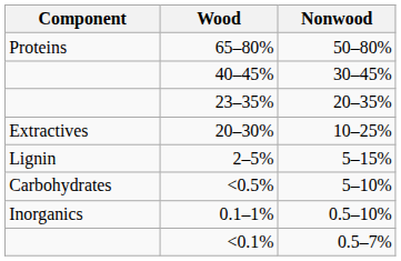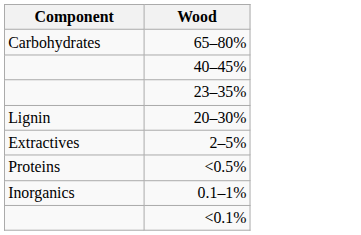 <table class="wikitable">
 <tr>
 <th scope="col" style="width:100pt;">Component</th>
 <th scope="col" style="width:75pt;">Wood</th>
-<th scope="col" style="width:75pt;">Nonwood</th>
 </tr>
 <tr>
-<td>Proteins</td>
+<td>Carbohydrates</td>
 <td style="text-align:right;">65–80%</td>
-<td style="text-align:right;">50–80%</td>
 </tr>
 <tr>
 <td><br></td>
 <td style="text-align:right;">40–45%</td>
-<td style="text-align:right;">30–45%</td>
 </tr>
 <tr>
 <td><br></td>
 <td style="text-align:right;">23–35%</td>
-<td style="text-align:right;">20–35%</td>
+</tr>
+<tr>
+<td>Lignin</td>
+<td style="text-align:right;">20–30%</td>
 </tr>
 <tr>
 <td>Extractives</td>
-<td style="text-align:right;">20–30%</td>
-<td style="text-align:right;">10–25%</td>
+<td style="text-align:right;">2–5%</td>
 </tr>
 <tr>
-<td>Lignin</td>
-<td style="text-align:right;">2–5%</td>
-<td style="text-align:right;">5–15%</td>
-</tr>
-<tr>
-<td>Carbohydrates</td>
+<td>Proteins</td>
 <td style="text-align:right;"><0.5%</td>
-<td style="text-align:right;">5–10%</td>
 </tr>
 <tr>
 <td>Inorganics</td>
 <td style="text-align:right;">0.1–1%</td>
-<td style="text-align:right;">0.5–10%</td>
 </tr>
 <tr>
 <td><br></td>
 <td style="text-align:right;"><0.1%</td>
-<td style="text-align:right;">0.5–7%</td>
 </tr>
 </table>
